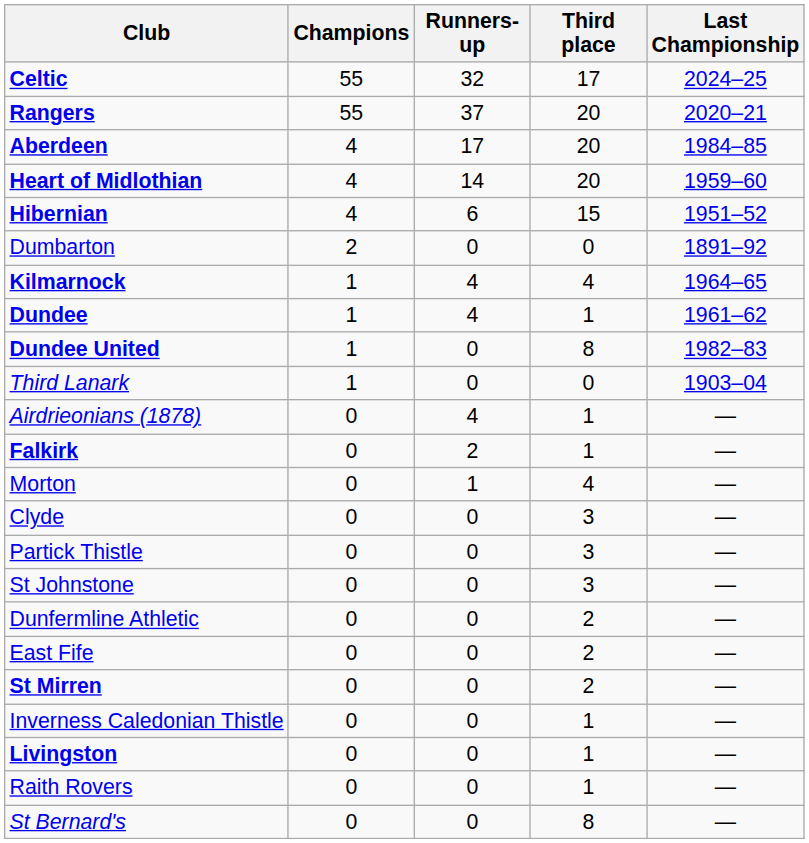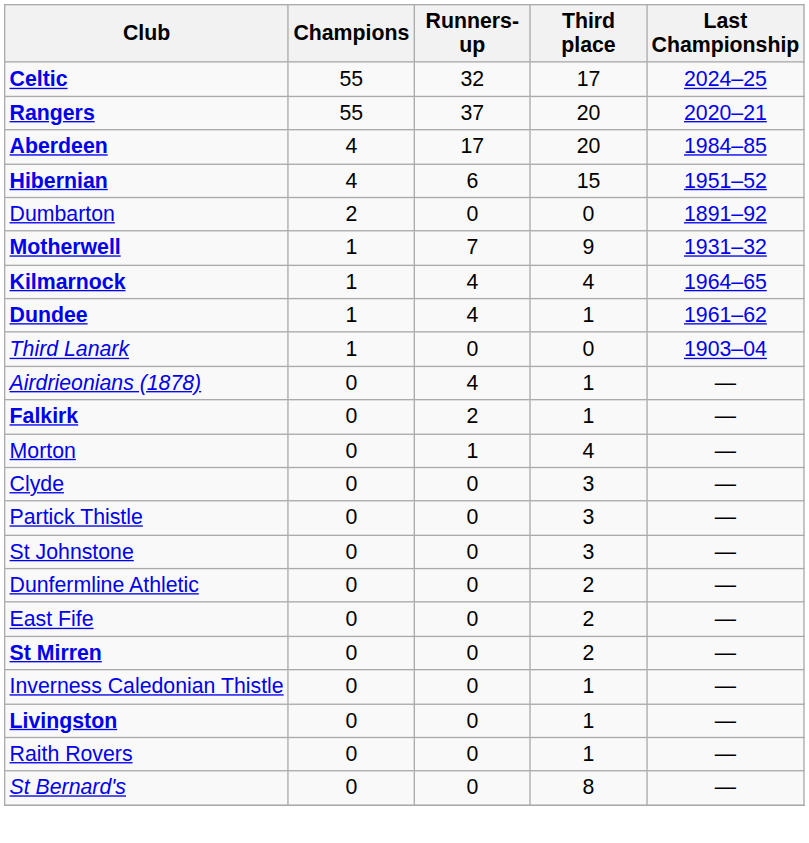 <table class="wikitable sortable" style="text-align:center">
 <tr>
 <th>Club</th>
 <th width=80>Champions</th>
 <th width=80>Runners-up</th>
 <th width=80>Third place</th>
 <th width=80>Last Championship</th>
 </tr>
 <tr>
 <td style="text-align:left"><strong><a href='#'>Celtic</a></strong></td>
 <td>55</td>
 <td>32</td>
 <td>17</td>
 <td><a href='#'>2024–25</a></td>
 </tr>
 <tr>
 <td style="text-align:left"><strong><a href='#'>Rangers</a></strong></td>
 <td>55</td>
 <td>37</td>
 <td>20</td>
 <td><a href='#'>2020–21</a></td>
 </tr>
 <tr>
 <td style="text-align:left"><strong><a href='#'>Aberdeen</a></strong></td>
 <td>4</td>
 <td>17</td>
 <td>20</td>
 <td><a href='#'>1984–85</a></td>
 </tr>
 <tr>
-<td style="text-align:left"><strong><a href='#'>Heart of Midlothian</a></strong></td>
-<td>4</td>
-<td>14</td>
-<td>20</td>
-<td><a href='#'>1959–60</a></td>
-</tr>
-<tr>
 <td style="text-align:left"><strong><a href='#'>Hibernian</a></strong></td>
 <td>4</td>
 <td>6</td>
 <td>15</td>
 <td><a href='#'>1951–52</a></td>
 </tr>
 <tr>
 <td style="text-align:left"><a href='#'>Dumbarton</a></td>
 <td>2</td>
 <td>0</td>
 <td>0</td>
 <td><a href='#'>1891–92</a></td>
 </tr>
 <tr>
+<td style="text-align:left"><strong><a href='#'>Motherwell</a></strong></td>
+<td>1</td>
+<td>7</td>
+<td>9</td>
+<td><a href='#'>1931–32</a></td>
+</tr>
+<tr>
 <td style="text-align:left"><strong><a href='#'>Kilmarnock</a></strong></td>
 <td>1</td>
 <td>4</td>
 <td>4</td>
 <td><a href='#'>1964–65</a></td>
 </tr>
 <tr>
 <td style="text-align:left"><strong><a href='#'>Dundee</a></strong></td>
 <td>1</td>
 <td>4</td>
 <td>1</td>
 <td><a href='#'>1961–62</a></td>
-</tr>
-<tr>
-<td style="text-align:left"><strong><a href='#'>Dundee United</a></strong></td>
-<td>1</td>
-<td>0</td>
-<td>8</td>
-<td><a href='#'>1982–83</a></td>
 </tr>
 <tr>
 <td style="text-align:left"><em><a href='#'>Third Lanark</a></em></td>
 <td>1</td>
 <td>0</td>
 <td>0</td>
 <td><a href='#'>1903–04</a></td>
 </tr>
 <tr>
 <td style="text-align:left"><em><a href='#'>Airdrieonians (1878)</a></em></td>
 <td>0</td>
 <td>4</td>
 <td>1</td>
 <td>—</td>
 </tr>
 <tr>
 <td style="text-align:left"><strong><a href='#'>Falkirk</a></strong></td>
 <td>0</td>
 <td>2</td>
 <td>1</td>
 <td>—</td>
 </tr>
 <tr>
 <td style="text-align:left"><a href='#'>Morton</a></td>
 <td>0</td>
 <td>1</td>
 <td>4</td>
 <td>—</td>
 </tr>
 <tr>
 <td style="text-align:left"><a href='#'>Clyde</a></td>
 <td>0</td>
 <td>0</td>
 <td>3</td>
 <td>—</td>
 </tr>
 <tr>
 <td style="text-align:left"><a href='#'>Partick Thistle</a></td>
 <td>0</td>
 <td>0</td>
 <td>3</td>
 <td>—</td>
 </tr>
 <tr>
 <td style="text-align:left"><a href='#'>St Johnstone</a></td>
 <td>0</td>
 <td>0</td>
 <td>3</td>
 <td>—</td>
 </tr>
 <tr>
 <td style="text-align:left"><a href='#'>Dunfermline Athletic</a></td>
 <td>0</td>
 <td>0</td>
 <td>2</td>
 <td>—</td>
 </tr>
 <tr>
 <td style="text-align:left"><a href='#'>East Fife</a></td>
 <td>0</td>
 <td>0</td>
 <td>2</td>
 <td>—</td>
 </tr>
 <tr>
 <td style="text-align:left"><strong><a href='#'>St Mirren</a></strong></td>
 <td>0</td>
 <td>0</td>
 <td>2</td>
 <td>—</td>
 </tr>
 <tr>
 <td style="text-align:left"><a href='#'>Inverness Caledonian Thistle</a></td>
 <td>0</td>
 <td>0</td>
 <td>1</td>
 <td>—</td>
 </tr>
 <tr>
 <td style="text-align:left"><strong><a href='#'>Livingston</a></strong></td>
 <td>0</td>
 <td>0</td>
 <td>1</td>
 <td>—</td>
 </tr>
 <tr>
 <td style="text-align:left"><a href='#'>Raith Rovers</a></td>
 <td>0</td>
 <td>0</td>
 <td>1</td>
 <td>—</td>
 </tr>
 <tr>
 <td style="text-align:left"><em><a href='#'>St Bernard's</a></em></td>
 <td>0</td>
 <td>0</td>
 <td>8</td>
 <td>—</td>
 </tr>
 <tr>
 </tr>
 </table>
